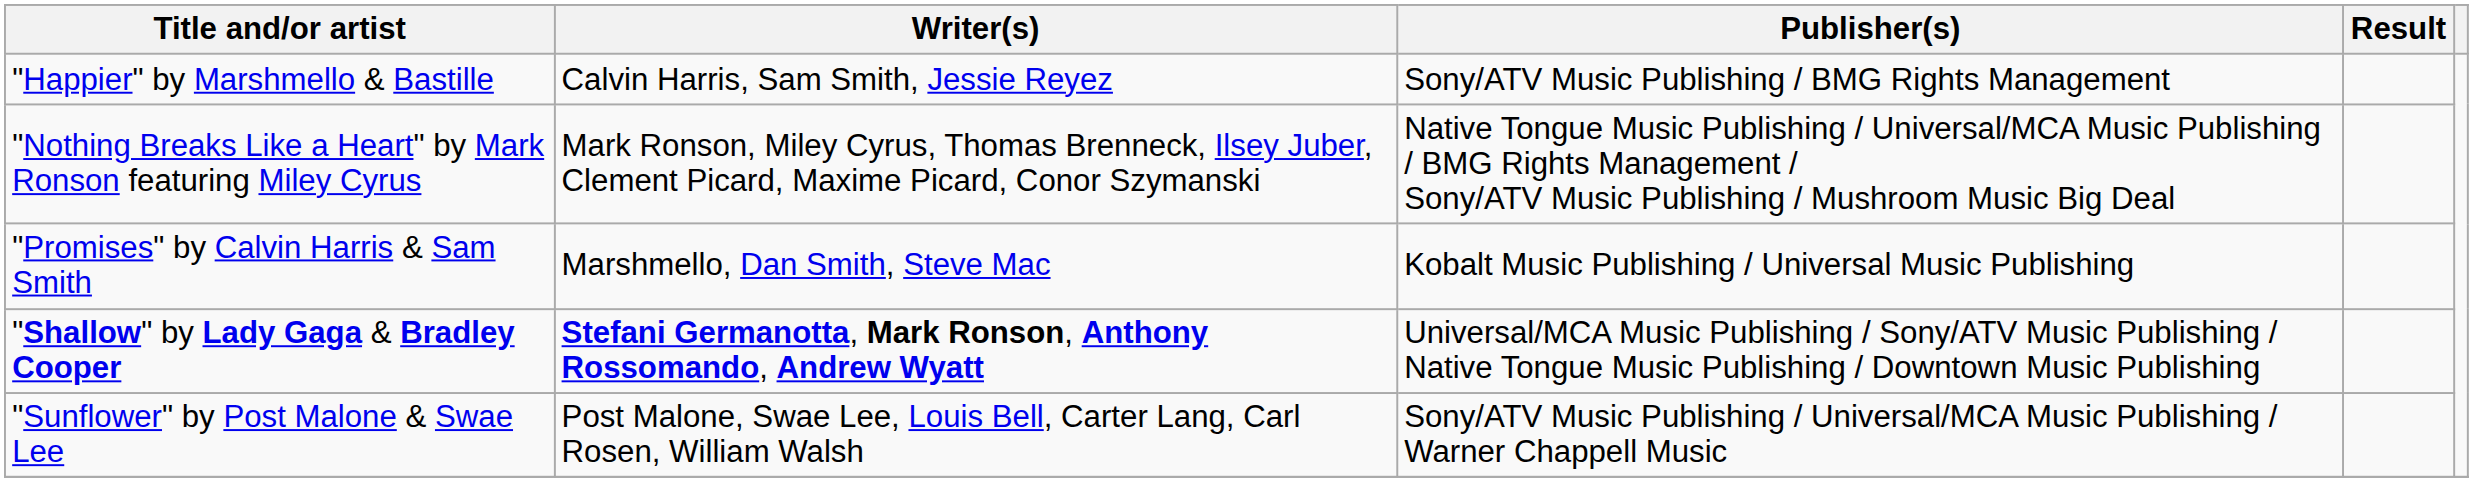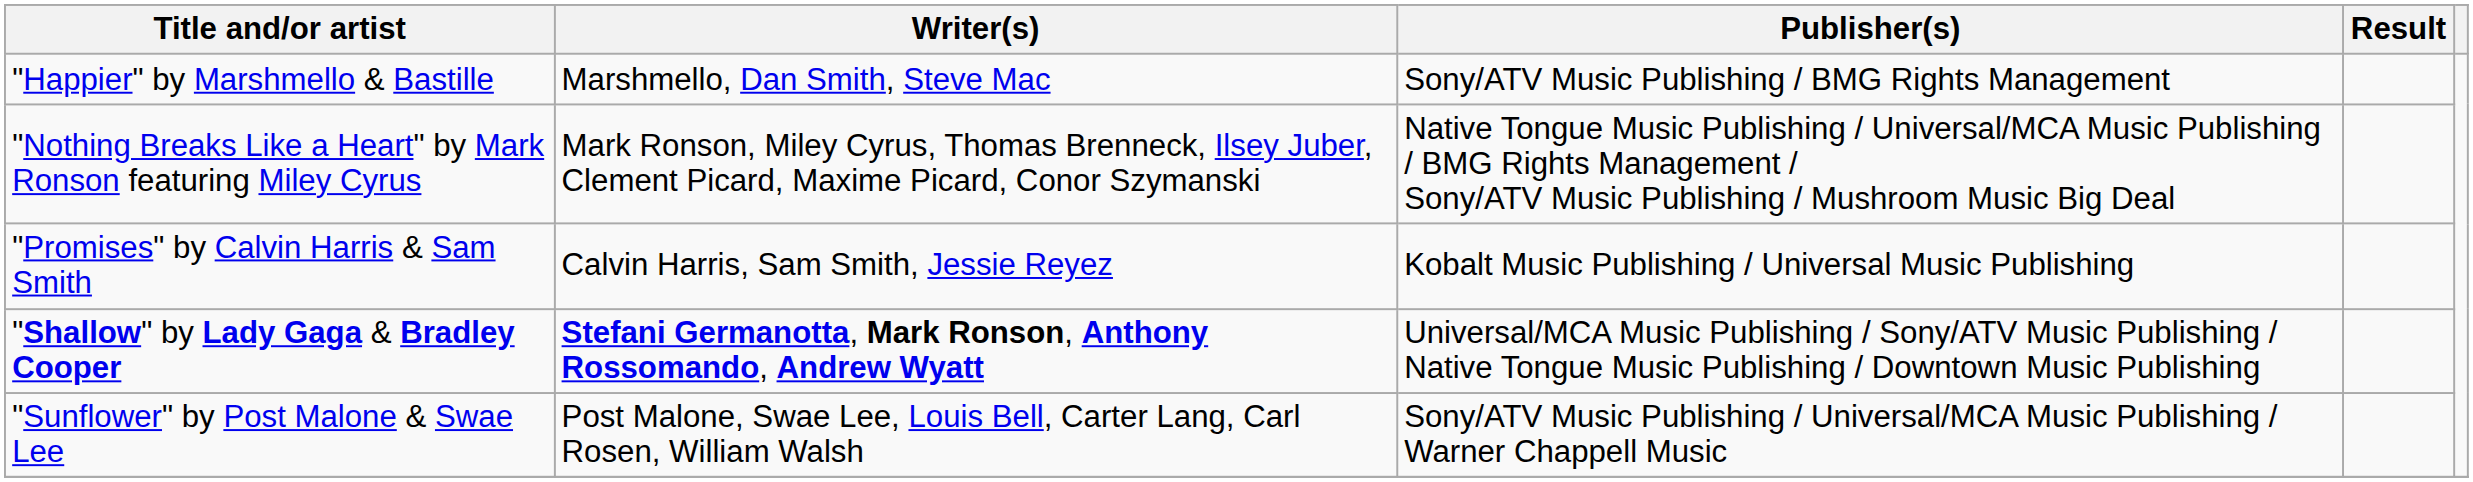 <table class="wikitable" width=100%>
 <tr>
 <th scope="col">Title and/or artist</th>
 <th scope="col">Writer(s)</th>
 <th scope="col">Publisher(s)</th>
 <th scope="col">Result</th>
 <th scope="col"></th>
 </tr>
 <tr>
 <td>"<a href='#'>Happier</a>" by <a href='#'>Marshmello</a> & <a href='#'>Bastille</a></td>
-<td>Calvin Harris, Sam Smith, <a href='#'>Jessie Reyez</a></td>
+<td>Marshmello, <a href='#'>Dan Smith</a>, <a href='#'>Steve Mac</a></td>
 <td>Sony/ATV Music Publishing / BMG Rights Management</td>
 <td></td>
 <td rowspan="5"></td>
 </tr>
 <tr>
 <td>"<a href='#'>Nothing Breaks Like a Heart</a>" by <a href='#'>Mark Ronson</a> featuring <a href='#'>Miley Cyrus</a></td>
 <td>Mark Ronson, Miley Cyrus, Thomas Brenneck, <a href='#'>Ilsey Juber</a>, Clement Picard, Maxime Picard, Conor Szymanski</td>
 <td>Native Tongue Music Publishing / Universal/MCA Music Publishing / BMG Rights Management /<br>Sony/ATV Music Publishing / Mushroom Music  Big Deal</td>
 <td></td>
 </tr>
 <tr>
 <td>"<a href='#'>Promises</a>" by <a href='#'>Calvin Harris</a> & <a href='#'>Sam Smith</a></td>
-<td>Marshmello, <a href='#'>Dan Smith</a>, <a href='#'>Steve Mac</a></td>
+<td>Calvin Harris, Sam Smith, <a href='#'>Jessie Reyez</a></td>
 <td>Kobalt Music Publishing / Universal Music Publishing</td>
 <td></td>
 </tr>
 <tr>
 <td>"<strong><a href='#'>Shallow</a></strong>" by <strong><a href='#'>Lady Gaga</a></strong> & <strong><a href='#'>Bradley Cooper</a></strong></td>
 <td><strong><a href='#'>Stefani Germanotta</a></strong>, <strong>Mark Ronson</strong>, <strong><a href='#'>Anthony Rossomando</a></strong>, <strong><a href='#'>Andrew Wyatt</a></strong></td>
 <td>Universal/MCA Music Publishing / Sony/ATV Music Publishing / Native Tongue Music Publishing / Downtown Music Publishing</td>
 <td></td>
 </tr>
 <tr>
 <td>"<a href='#'>Sunflower</a>" by <a href='#'>Post Malone</a> & <a href='#'>Swae Lee</a></td>
 <td>Post Malone, Swae Lee, <a href='#'>Louis Bell</a>, Carter Lang, Carl Rosen, William Walsh</td>
 <td>Sony/ATV Music Publishing / Universal/MCA Music Publishing / Warner Chappell Music</td>
 <td></td>
 </tr>
 <tr>
 </tr>
 </table>
